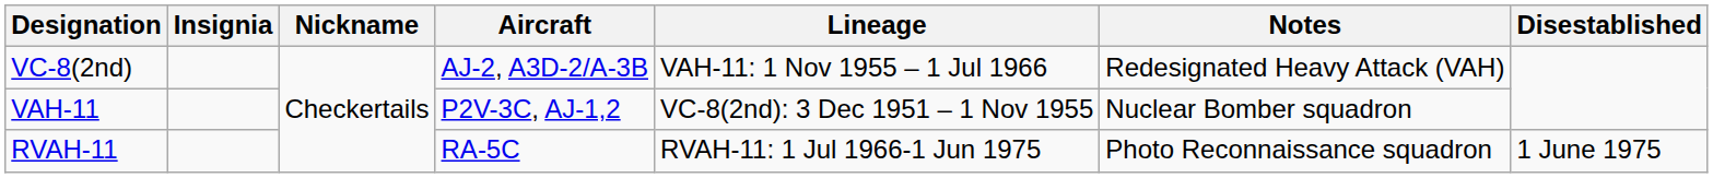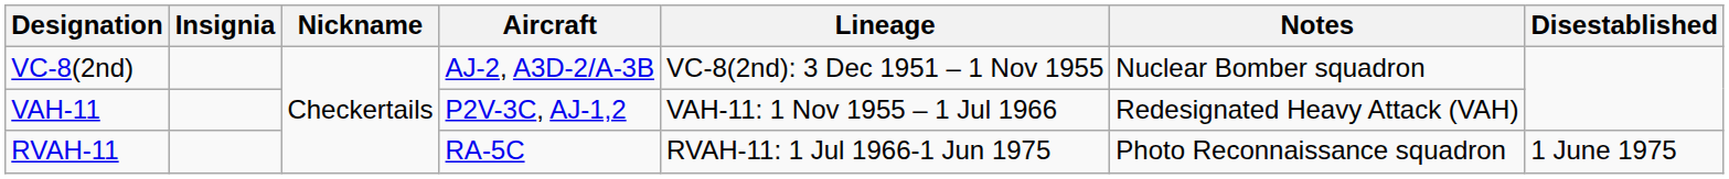 <table class="wikitable">
 <tr>
 <th>Designation</th>
 <th>Insignia</th>
 <th>Nickname</th>
 <th>Aircraft</th>
 <th>Lineage</th>
 <th>Notes</th>
 <th>Disestablished</th>
 </tr>
 <tr>
 <td><a href='#'>VC-8</a>(2nd)</td>
 <td></td>
 <td Rowspan="3">Checkertails</td>
 <td><a href='#'>AJ-2</a>, <a href='#'>A3D-2/A-3B</a></td>
-<td style="white-space: nowrap;">VAH-11: 1 Nov 1955 – 1 Jul 1966</td>
-<td>Redesignated Heavy Attack (VAH)</td>
+<td style="white-space: nowrap;">VC-8(2nd): 3 Dec 1951 – 1 Nov 1955</td>
+<td>Nuclear Bomber squadron</td>
 </tr>
 <tr>
 <td><a href='#'>VAH-11</a></td>
 <td></td>
 <td><a href='#'>P2V-3C</a>, <a href='#'>AJ-1,2</a></td>
-<td style="white-space: nowrap;">VC-8(2nd): 3 Dec 1951 – 1 Nov 1955</td>
-<td>Nuclear Bomber squadron</td>
+<td style="white-space: nowrap;">VAH-11: 1 Nov 1955 – 1 Jul 1966</td>
+<td>Redesignated Heavy Attack (VAH)</td>
 </tr>
 <tr>
 <td><a href='#'>RVAH-11</a></td>
 <td></td>
 <td><a href='#'>RA-5C</a></td>
 <td style="white-space: nowrap;">RVAH-11: 1 Jul 1966-1 Jun 1975</td>
 <td>Photo Reconnaissance squadron</td>
 <td>1 June 1975</td>
 </tr>
 </table>
